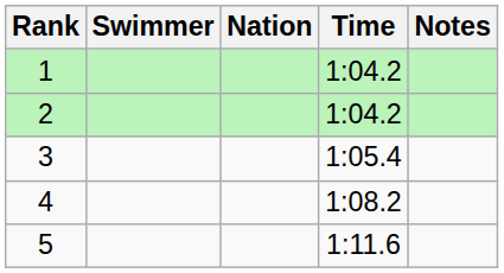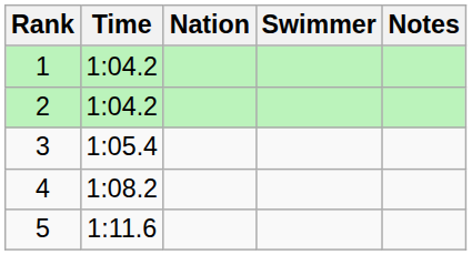 <table class="wikitable sortable" style="text-align:center">
 <tr>
 <th>Rank</th>
+<th>Time</th>
+<th>Nation</th>
 <th>Swimmer</th>
-<th>Nation</th>
-<th>Time</th>
 <th>Notes</th>
 </tr>
 <tr bgcolor=bbf3bb>
 <td>1</td>
+<td>1:04.2</td>
 <td align=left></td>
 <td align=left></td>
-<td>1:04.2</td>
 <td></td>
 </tr>
 <tr bgcolor=bbf3bb>
 <td>2</td>
+<td>1:04.2</td>
 <td align=left></td>
 <td align=left></td>
-<td>1:04.2</td>
 <td></td>
 </tr>
 <tr>
 <td>3</td>
+<td>1:05.4</td>
 <td align=left></td>
 <td align=left></td>
-<td>1:05.4</td>
 <td></td>
 </tr>
 <tr>
 <td>4</td>
+<td>1:08.2</td>
 <td align=left></td>
 <td align=left></td>
-<td>1:08.2</td>
 <td></td>
 </tr>
 <tr>
 <td>5</td>
+<td>1:11.6</td>
 <td align=left></td>
 <td align=left></td>
-<td>1:11.6</td>
 <td></td>
 </tr>
 </table>
